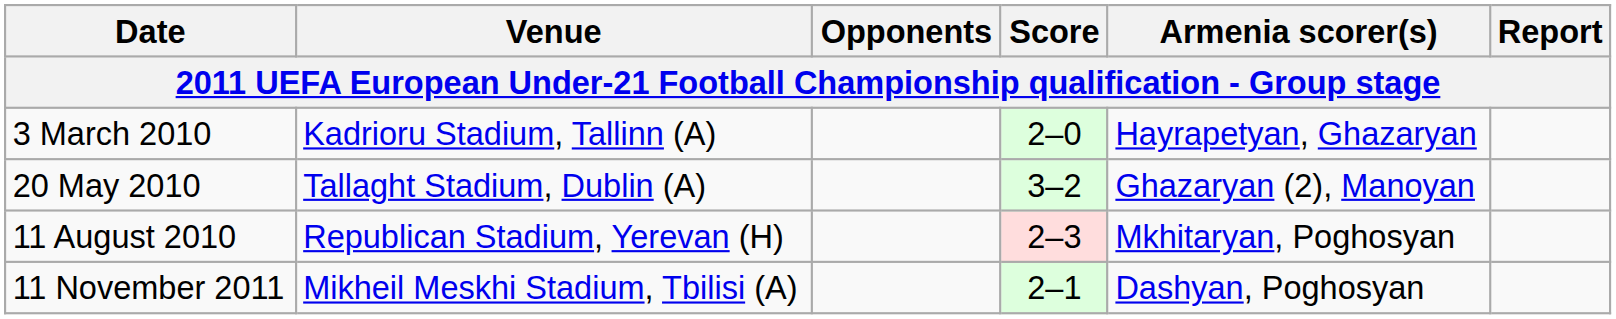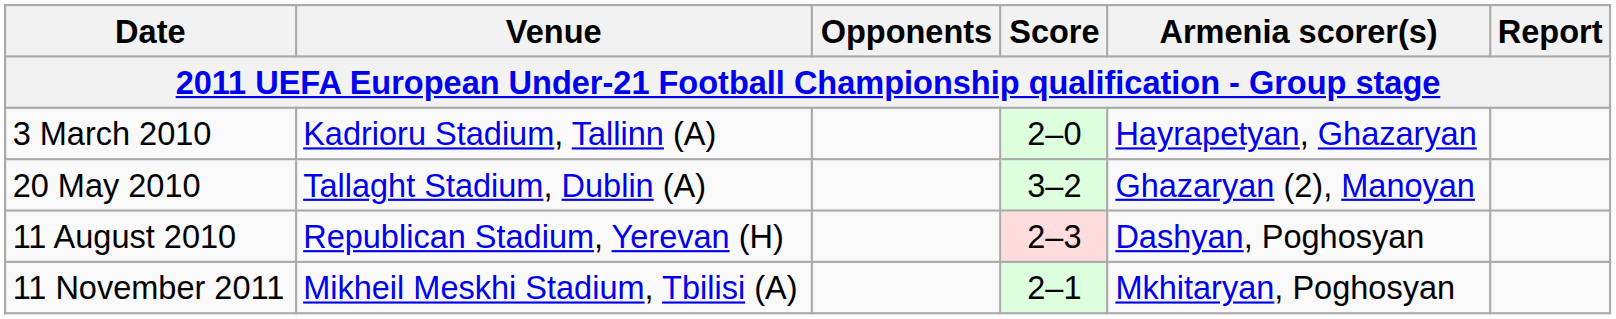 <table class="wikitable" width=85%; style="font-size:95%;">
 <tr>
 <th>Date</th>
 <th>Venue</th>
 <th>Opponents</th>
 <th>Score</th>
 <th>Armenia scorer(s)</th>
 <th>Report</th>
 </tr>
 <tr>
 <th colspan=7><a href='#'>2011 UEFA European Under-21 Football Championship qualification - Group stage</a></th>
 </tr>
 <tr>
 <td>3 March 2010</td>
 <td><a href='#'>Kadrioru Stadium</a>, <a href='#'>Tallinn</a> (A)</td>
 <td></td>
 <td align=center bgcolor=ddffdd>2–0</td>
 <td><a href='#'>Hayrapetyan</a>, <a href='#'>Ghazaryan</a></td>
 <td></td>
 </tr>
 <tr>
 <td>20 May 2010</td>
 <td><a href='#'>Tallaght Stadium</a>, <a href='#'>Dublin</a> (A)</td>
 <td></td>
 <td align=center bgcolor=ddffdd>3–2</td>
 <td><a href='#'>Ghazaryan</a> (2), <a href='#'>Manoyan</a></td>
 <td></td>
 </tr>
 <tr>
 <td>11 August 2010</td>
 <td><a href='#'>Republican Stadium</a>, <a href='#'>Yerevan</a> (H)</td>
 <td></td>
 <td align=center bgcolor=ffdddd>2–3</td>
-<td><a href='#'>Mkhitaryan</a>, Poghosyan</td>
+<td><a href='#'>Dashyan</a>, Poghosyan</td>
 <td></td>
 </tr>
 <tr>
 <td>11 November 2011</td>
 <td><a href='#'>Mikheil Meskhi Stadium</a>, <a href='#'>Tbilisi</a> (A)</td>
 <td></td>
 <td align=center bgcolor=ddffdd>2–1</td>
-<td><a href='#'>Dashyan</a>, Poghosyan</td>
+<td><a href='#'>Mkhitaryan</a>, Poghosyan</td>
 <td></td>
 </tr>
 </table>
